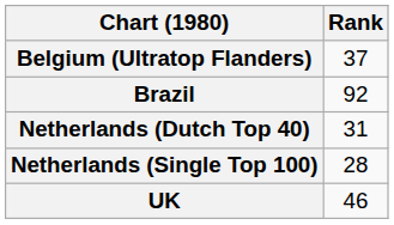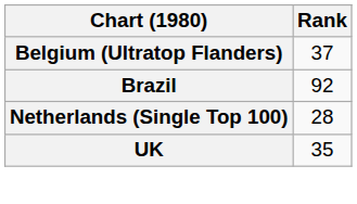 <table class="wikitable sortable plainrowheaders" style="text-align:center">
 <tr>
 <th>Chart (1980)</th>
 <th>Rank</th>
 </tr>
 <tr>
 <th scope="row">Belgium (Ultratop Flanders)</th>
 <td>37</td>
 </tr>
 <tr>
 <th scope="row">Brazil</th>
 <td>92</td>
 </tr>
 <tr>
-<th scope="row">Netherlands (Dutch Top 40)</th>
-<td>31</td>
-</tr>
-<tr>
 <th scope="row">Netherlands (Single Top 100)</th>
 <td>28</td>
 </tr>
 <tr>
 <th scope="row">UK</th>
-<td>46</td>
+<td>35</td>
 </tr>
 </table>
